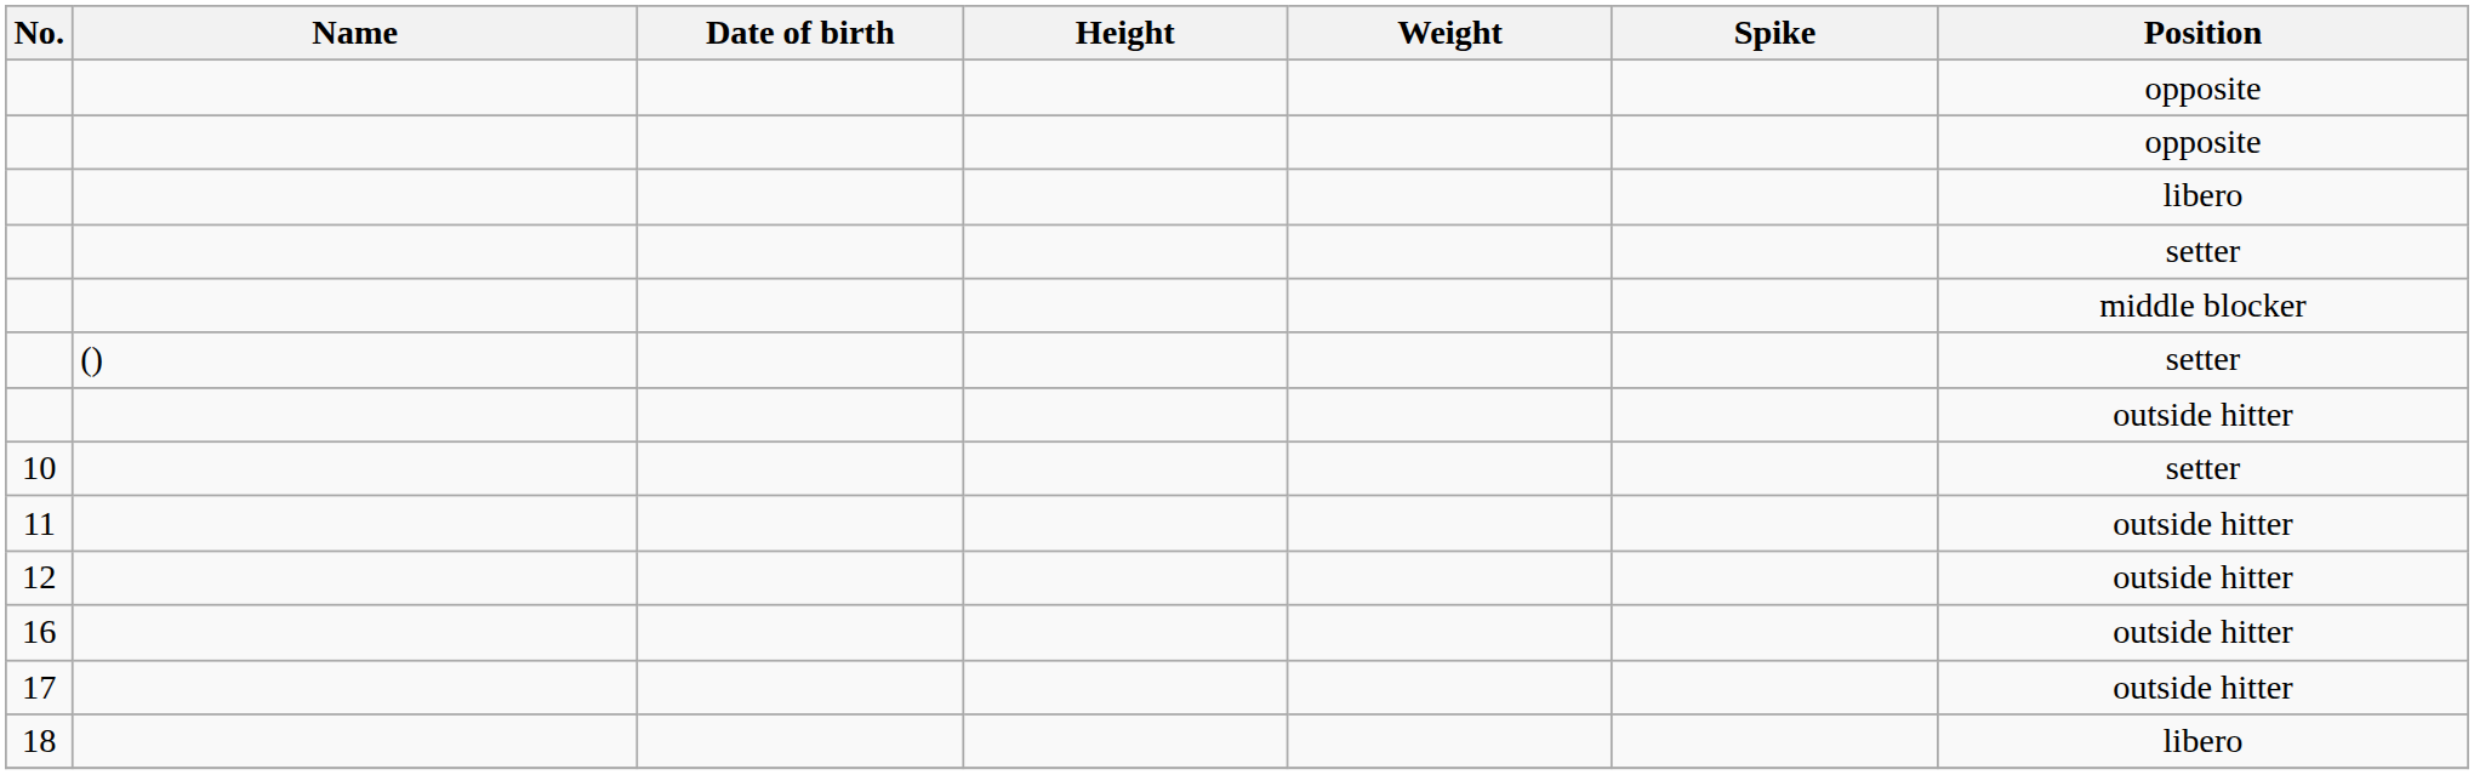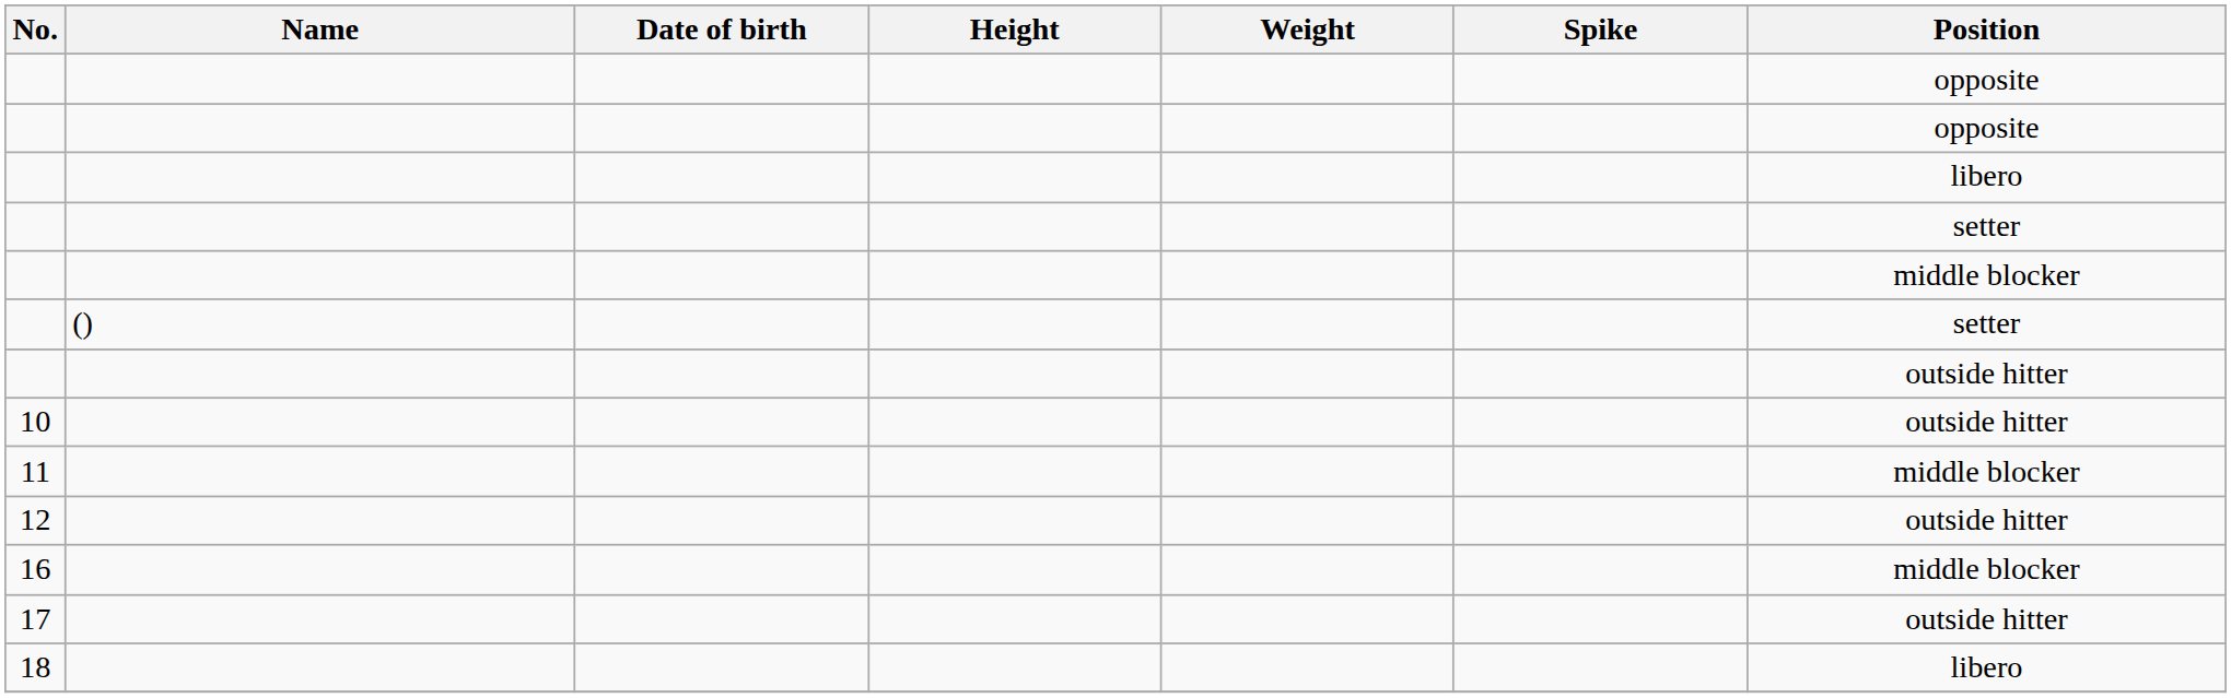 <table class="wikitable sortable" style="font-size:100%; text-align:center;">
 <tr>
 <th>No.</th>
 <th style="width:16em">Name</th>
 <th style="width:9em">Date of birth</th>
 <th style="width:9em">Height</th>
 <th style="width:9em">Weight</th>
 <th style="width:9em">Spike</th>
 <th style="width:15em">Position</th>
 </tr>
 <tr>
 <td></td>
 <td align=left> </td>
 <td align=right></td>
 <td></td>
 <td></td>
 <td></td>
 <td>opposite</td>
 </tr>
 <tr>
 <td></td>
 <td align=left> </td>
 <td align=right></td>
 <td></td>
 <td></td>
 <td></td>
 <td>opposite</td>
 </tr>
 <tr>
 <td></td>
 <td align=left> </td>
 <td align=right></td>
 <td></td>
 <td></td>
 <td></td>
 <td>libero</td>
 </tr>
 <tr>
 <td></td>
 <td align=left> </td>
 <td align=right></td>
 <td></td>
 <td></td>
 <td></td>
 <td>setter</td>
 </tr>
 <tr>
 <td></td>
 <td align=left> </td>
 <td align=right></td>
 <td></td>
 <td></td>
 <td></td>
 <td>middle blocker</td>
 </tr>
 <tr>
 <td></td>
 <td align=left>  ()</td>
 <td align=right></td>
 <td></td>
 <td></td>
 <td></td>
 <td>setter</td>
 </tr>
 <tr>
 <td></td>
 <td align=left> </td>
 <td align=right></td>
 <td></td>
 <td></td>
 <td></td>
 <td>outside hitter</td>
 </tr>
 <tr>
 <td>10</td>
 <td align=left> </td>
 <td align=right></td>
 <td></td>
 <td></td>
 <td></td>
-<td>setter</td>
+<td>outside hitter</td>
 </tr>
 <tr>
 <td>11</td>
 <td align=left> </td>
 <td align=right></td>
 <td></td>
 <td></td>
 <td></td>
-<td>outside hitter</td>
+<td>middle blocker</td>
 </tr>
 <tr>
 <td>12</td>
 <td align=left> </td>
 <td align=right></td>
 <td></td>
 <td></td>
 <td></td>
 <td>outside hitter</td>
 </tr>
 <tr>
 <td>16</td>
 <td align=left> </td>
 <td align=right></td>
 <td></td>
 <td></td>
 <td></td>
-<td>outside hitter</td>
+<td>middle blocker</td>
 </tr>
 <tr>
 <td>17</td>
 <td align=left> </td>
 <td align=right></td>
 <td></td>
 <td></td>
 <td></td>
 <td>outside hitter</td>
 </tr>
 <tr>
 <td>18</td>
 <td align=left> </td>
 <td align=right></td>
 <td></td>
 <td></td>
 <td></td>
 <td>libero</td>
 </tr>
 <tr>
 </tr>
 </table>
